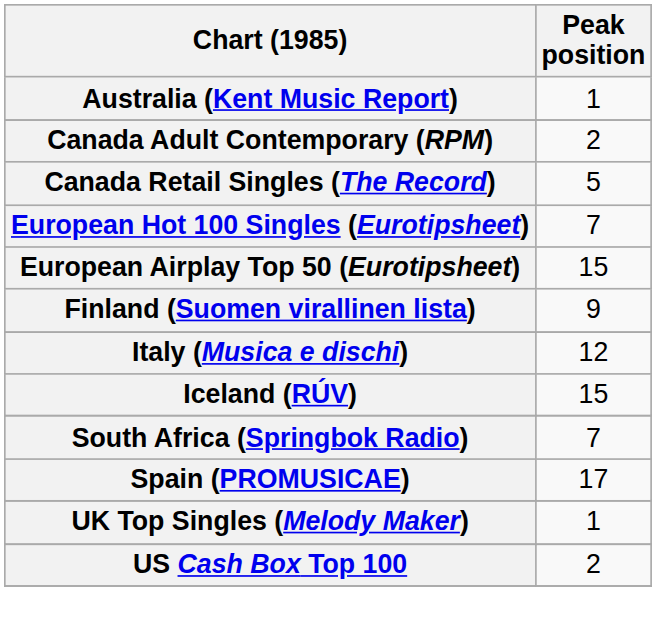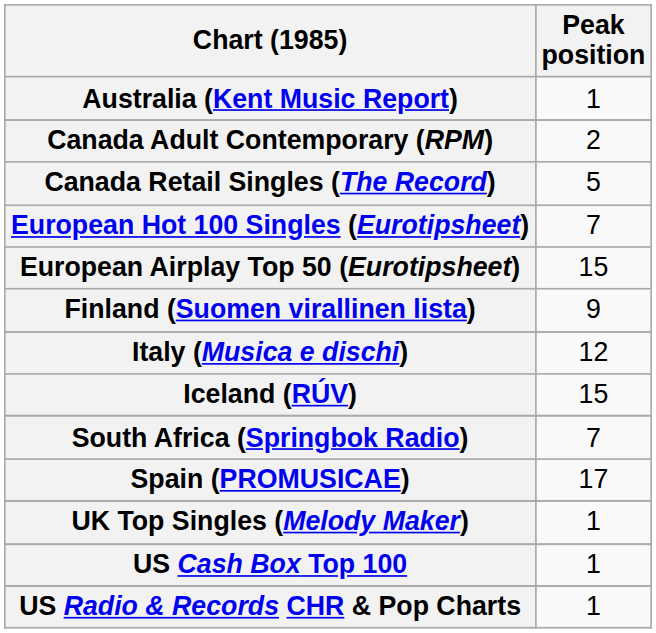 <table class="wikitable sortable plainrowheaders" style="text-align:center">
 <tr>
 <th>Chart (1985)</th>
 <th>Peak<br>position</th>
 </tr>
 <tr>
 <th scope="row">Australia (<a href='#'>Kent Music Report</a>)</th>
 <td align="center">1</td>
 </tr>
 <tr>
 </tr>
 <tr>
 </tr>
 <tr>
 </tr>
 <tr>
 <th scope="row">Canada Adult Contemporary (<em>RPM</em>)</th>
 <td style="text-align:center;">2</td>
 </tr>
 <tr>
 <th scope="row">Canada Retail Singles (<a href='#'><em>The Record</em></a>)</th>
 <td style="text-align:center;">5</td>
 </tr>
 <tr>
 <th scope="row"><a href='#'>European Hot 100 Singles</a> (<em><a href='#'>Eurotipsheet</a></em>)</th>
 <td align="center">7</td>
 </tr>
 <tr>
 <th scope="row">European Airplay Top 50 (<em>Eurotipsheet</em>)</th>
 <td>15</td>
 </tr>
 <tr>
 <th scope="row">Finland (<a href='#'>Suomen virallinen lista</a>)</th>
 <td align="center">9</td>
 </tr>
 <tr>
 </tr>
 <tr>
 </tr>
 <tr>
 <th scope="row">Italy (<em><a href='#'>Musica e dischi</a></em>)</th>
 <td>12</td>
 </tr>
 <tr>
 <th scope="row">Iceland (<a href='#'>RÚV</a>)</th>
 <td>15</td>
 </tr>
 <tr>
 </tr>
 <tr>
 </tr>
 <tr>
 </tr>
 <tr>
 </tr>
 <tr>
 <th scope="row">South Africa (<a href='#'>Springbok Radio</a>)</th>
 <td align="center">7</td>
 </tr>
 <tr>
 <th scope="row">Spain (<a href='#'>PROMUSICAE</a>)</th>
 <td align="center">17</td>
 </tr>
 <tr>
 </tr>
 <tr>
 </tr>
 <tr>
 </tr>
 <tr>
 <th scope="row">UK Top Singles (<em><a href='#'>Melody Maker</a></em>)</th>
 <td align="center">1</td>
 </tr>
 <tr>
 </tr>
 <tr>
 <th scope="row">US <a href='#'><em>Cash Box</em> Top 100</a></th>
-<td align="center">2</td>
+<td align="center">1</td>
 </tr>
 <tr>
 </tr>
 <tr>
 </tr>
+<tr>
+<th scope="row">US <em><a href='#'>Radio & Records</a></em> <a href='#'>CHR</a> & Pop Charts</th>
+<td>1</td>
+</tr>
 </table>
